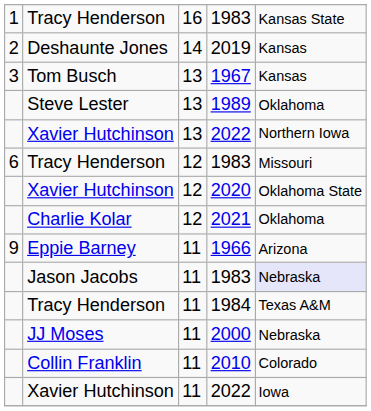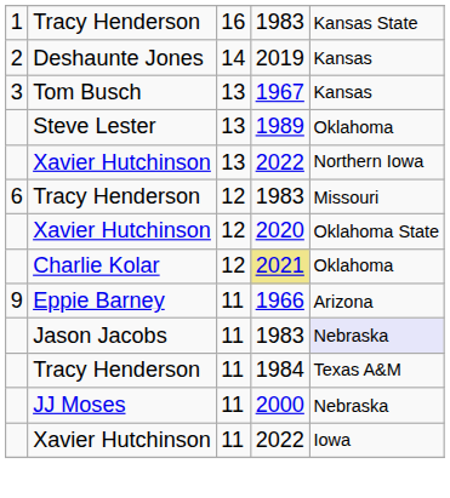 <table class="wikitable">
 <tr>
 </tr>
 <tr>
 <td>1</td>
 <td>Tracy Henderson</td>
 <td>16</td>
 <td>1983</td>
 <td style="font-size:80%;">Kansas State</td>
 </tr>
 <tr>
 <td>2</td>
 <td>Deshaunte Jones</td>
 <td>14</td>
 <td>2019</td>
 <td style="font-size:80%;">Kansas</td>
 </tr>
 <tr>
 <td>3</td>
 <td>Tom Busch</td>
 <td>13</td>
 <td><a href='#'>1967</a></td>
 <td style="font-size:80%;">Kansas</td>
 </tr>
 <tr>
 <td></td>
 <td>Steve Lester</td>
 <td>13</td>
 <td><a href='#'>1989</a></td>
 <td style="font-size:80%;">Oklahoma</td>
 </tr>
 <tr>
 <td></td>
 <td><a href='#'>Xavier Hutchinson</a></td>
 <td>13</td>
 <td><a href='#'>2022</a></td>
 <td style="font-size:80%;">Northern Iowa</td>
 </tr>
 <tr>
 <td>6</td>
 <td>Tracy Henderson</td>
 <td>12</td>
 <td>1983</td>
 <td style="font-size:80%;">Missouri</td>
 </tr>
 <tr>
 <td></td>
 <td><a href='#'>Xavier Hutchinson</a></td>
 <td>12</td>
 <td><a href='#'>2020</a></td>
 <td style="font-size:80%;">Oklahoma State</td>
 </tr>
 <tr>
 <td></td>
 <td><a href='#'>Charlie Kolar</a></td>
 <td>12</td>
-<td><a href='#'>2021</a></td>
+<td style="background: khaki;"><a href='#'>2021</a></td>
 <td style="font-size:80%;">Oklahoma</td>
 </tr>
 <tr>
 <td>9</td>
 <td><a href='#'>Eppie Barney</a></td>
 <td>11</td>
 <td><a href='#'>1966</a></td>
 <td style="font-size:80%;">Arizona</td>
 </tr>
 <tr>
 <td></td>
 <td>Jason Jacobs</td>
 <td>11</td>
 <td>1983</td>
 <td style="background: lavender; font-size:80%;">Nebraska</td>
 </tr>
 <tr>
 <td></td>
 <td>Tracy Henderson</td>
 <td>11</td>
 <td>1984</td>
 <td style="font-size:80%;">Texas A&M</td>
 </tr>
 <tr>
 <td></td>
 <td><a href='#'>JJ Moses</a></td>
 <td>11</td>
 <td><a href='#'>2000</a></td>
 <td style="font-size:80%;">Nebraska</td>
 </tr>
 <tr>
 <td></td>
-<td><a href='#'>Collin Franklin</a></td>
-<td>11</td>
-<td><a href='#'>2010</a></td>
-<td style="font-size:80%;">Colorado</td>
-</tr>
-<tr>
-<td></td>
 <td>Xavier Hutchinson</td>
 <td>11</td>
 <td>2022</td>
 <td style="font-size:80%;">Iowa</td>
 </tr>
 <tr>
 </tr>
 </table>
